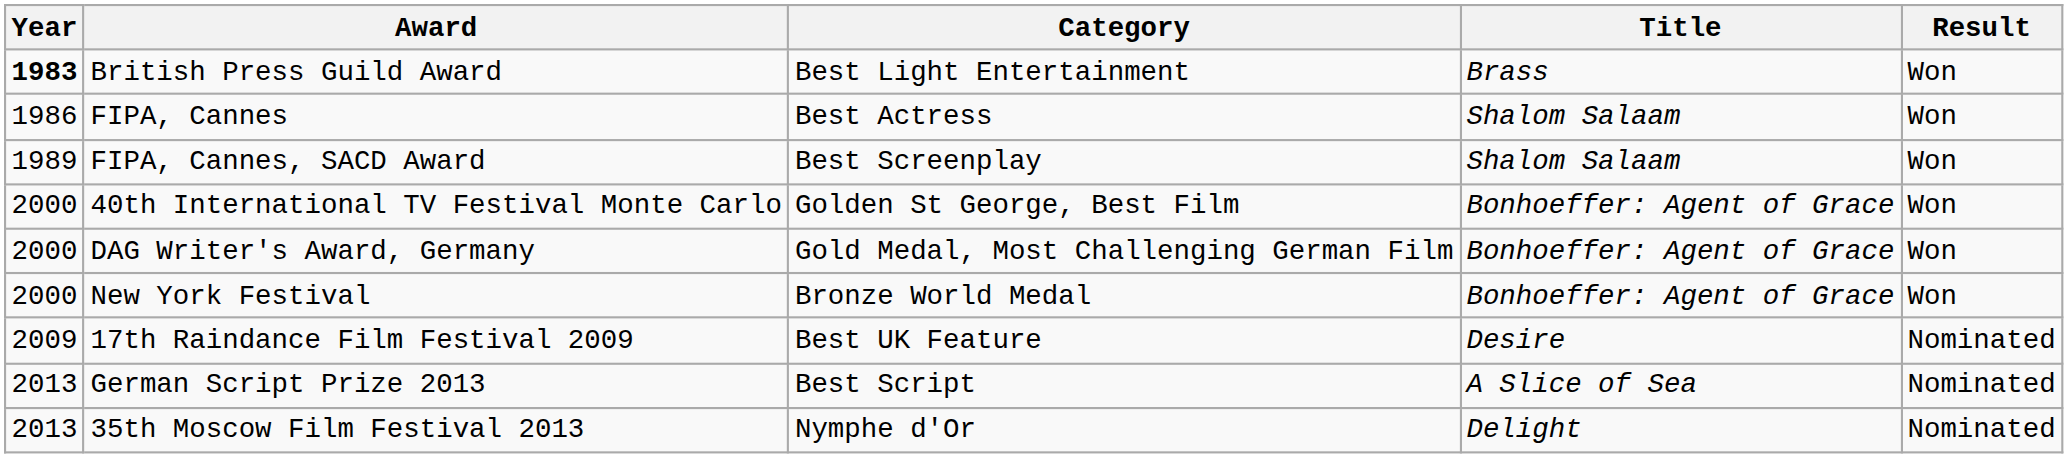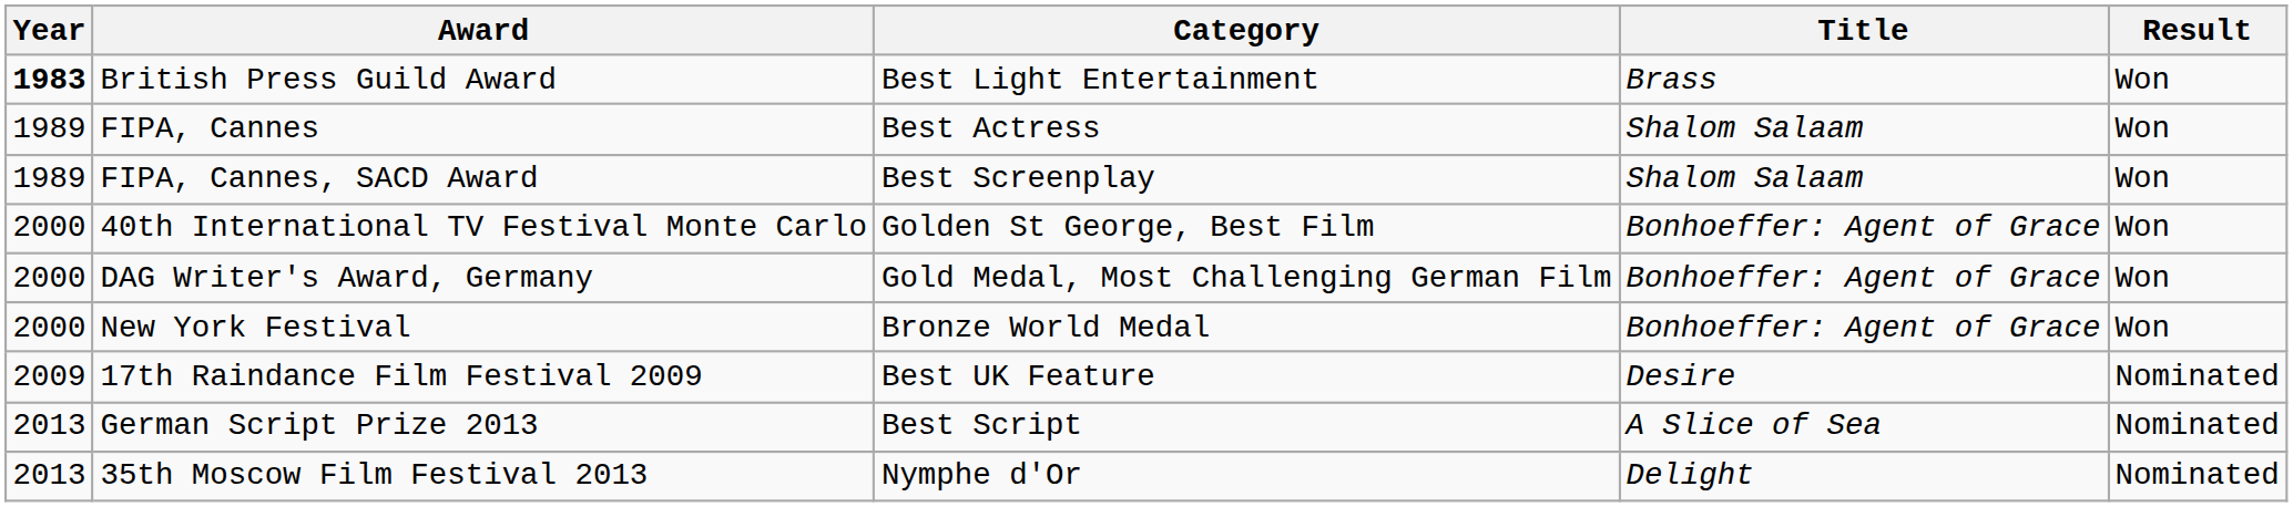 <table class="wikitable">
 <tr>
 <th>Year</th>
 <th>Award</th>
 <th>Category</th>
 <th>Title</th>
 <th>Result</th>
 </tr>
 <tr>
 <td><strong>1983</strong></td>
 <td>British Press Guild Award</td>
 <td>Best Light Entertainment</td>
 <td><em>Brass</em></td>
 <td>Won</td>
 </tr>
 <tr>
-<td>1986</td>
+<td>1989</td>
 <td>FIPA, Cannes</td>
 <td>Best Actress</td>
 <td><em>Shalom Salaam</em></td>
 <td>Won</td>
 </tr>
 <tr>
 <td>1989</td>
 <td>FIPA, Cannes, SACD Award</td>
 <td>Best Screenplay</td>
 <td><em>Shalom Salaam</em></td>
 <td>Won</td>
 </tr>
 <tr>
 <td>2000</td>
 <td>40th International TV Festival Monte Carlo</td>
 <td>Golden St George, Best Film</td>
 <td><em>Bonhoeffer: Agent of Grace</em></td>
 <td>Won</td>
 </tr>
 <tr>
 <td>2000</td>
 <td>DAG Writer's Award, Germany</td>
 <td>Gold Medal, Most Challenging German Film</td>
 <td><em>Bonhoeffer: Agent of Grace</em></td>
 <td>Won</td>
 </tr>
 <tr>
 <td>2000</td>
 <td>New York Festival</td>
 <td>Bronze World Medal</td>
 <td><em>Bonhoeffer: Agent of Grace</em></td>
 <td>Won</td>
 </tr>
 <tr>
 <td>2009</td>
 <td>17th Raindance Film Festival 2009</td>
 <td>Best UK Feature</td>
 <td><em>Desire</em></td>
 <td>Nominated</td>
 </tr>
 <tr>
 <td>2013</td>
 <td>German Script Prize 2013</td>
 <td>Best Script</td>
 <td><em>A Slice of Sea</em></td>
 <td>Nominated</td>
 </tr>
 <tr>
 <td>2013</td>
 <td>35th Moscow Film Festival 2013</td>
 <td>Nymphe d'Or</td>
 <td><em>Delight</em></td>
 <td>Nominated</td>
 </tr>
 </table>
